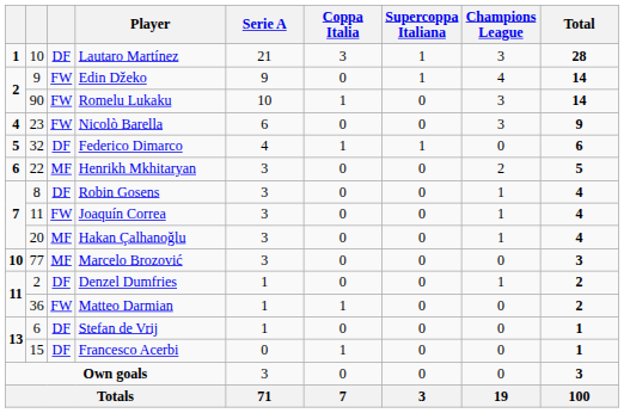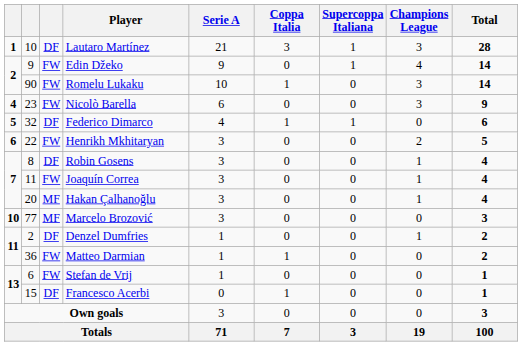 <table class="wikitable" style="text-align:center">
 <tr>
 <th width=15></th>
 <th width=15></th>
 <th width=15></th>
 <th width=160>Player</th>
 <th width=80><a href='#'>Serie A</a></th>
 <th width=80><a href='#'>Coppa Italia</a></th>
 <th width=80><a href='#'>Supercoppa Italiana</a></th>
 <th width=80><a href='#'>Champions League</a></th>
 <th width=80>Total</th>
 </tr>
 <tr>
 <td><strong>1</strong></td>
 <td>10</td>
 <td><a href='#'>DF</a></td>
 <td align=left> <a href='#'>Lautaro Martínez</a></td>
 <td>21</td>
 <td>3</td>
 <td>1</td>
 <td>3</td>
 <td><strong>28</strong></td>
 </tr>
 <tr>
 <td rowspan="2"><strong>2</strong></td>
 <td>9</td>
 <td><a href='#'>FW</a></td>
 <td align=left> <a href='#'>Edin Džeko</a></td>
 <td>9</td>
 <td>0</td>
 <td>1</td>
 <td>4</td>
 <td><strong>14</strong></td>
 </tr>
 <tr>
 <td>90</td>
 <td><a href='#'>FW</a></td>
 <td align=left> <a href='#'>Romelu Lukaku</a></td>
 <td>10</td>
 <td>1</td>
 <td>0</td>
 <td>3</td>
 <td><strong>14</strong></td>
 </tr>
 <tr>
 <td><strong>4</strong></td>
 <td>23</td>
 <td><a href='#'>FW</a></td>
 <td align=left> <a href='#'>Nicolò Barella</a></td>
 <td>6</td>
 <td>0</td>
 <td>0</td>
 <td>3</td>
 <td><strong>9</strong></td>
 </tr>
 <tr>
 <td><strong>5</strong></td>
 <td>32</td>
 <td><a href='#'>DF</a></td>
 <td align=left> <a href='#'>Federico Dimarco</a></td>
 <td>4</td>
 <td>1</td>
 <td>1</td>
 <td>0</td>
 <td><strong>6</strong></td>
 </tr>
 <tr>
 <td><strong>6</strong></td>
 <td>22</td>
-<td><a href='#'>MF</a></td>
+<td><a href='#'>FW</a></td>
 <td align=left> <a href='#'>Henrikh Mkhitaryan</a></td>
 <td>3</td>
 <td>0</td>
 <td>0</td>
 <td>2</td>
 <td><strong>5</strong></td>
 </tr>
 <tr>
 <td rowspan="3"><strong>7</strong></td>
 <td>8</td>
 <td><a href='#'>DF</a></td>
 <td align=left> <a href='#'>Robin Gosens</a></td>
 <td>3</td>
 <td>0</td>
 <td>0</td>
 <td>1</td>
 <td><strong>4</strong></td>
 </tr>
 <tr>
 <td>11</td>
 <td><a href='#'>FW</a></td>
 <td align=left> <a href='#'>Joaquín Correa</a></td>
 <td>3</td>
 <td>0</td>
 <td>0</td>
 <td>1</td>
 <td><strong>4</strong></td>
 </tr>
 <tr>
 <td>20</td>
 <td><a href='#'>MF</a></td>
 <td align=left> <a href='#'>Hakan Çalhanoğlu</a></td>
 <td>3</td>
 <td>0</td>
 <td>0</td>
 <td>1</td>
 <td><strong>4</strong></td>
 </tr>
 <tr>
 <td><strong>10</strong></td>
 <td>77</td>
 <td><a href='#'>MF</a></td>
 <td align=left> <a href='#'>Marcelo Brozović</a></td>
 <td>3</td>
 <td>0</td>
 <td>0</td>
 <td>0</td>
 <td><strong>3</strong></td>
 </tr>
 <tr>
 <td rowspan="2"><strong>11</strong></td>
 <td>2</td>
 <td><a href='#'>DF</a></td>
 <td align=left> <a href='#'>Denzel Dumfries</a></td>
 <td>1</td>
 <td>0</td>
 <td>0</td>
 <td>1</td>
 <td><strong>2</strong></td>
 </tr>
 <tr>
 <td>36</td>
 <td><a href='#'>FW</a></td>
 <td align=left> <a href='#'>Matteo Darmian</a></td>
 <td>1</td>
 <td>1</td>
 <td>0</td>
 <td>0</td>
 <td><strong>2</strong></td>
 </tr>
 <tr>
 <td rowspan="2"><strong>13</strong></td>
 <td>6</td>
-<td><a href='#'>DF</a></td>
+<td><a href='#'>FW</a></td>
 <td align=left> <a href='#'>Stefan de Vrij</a></td>
 <td>1</td>
 <td>0</td>
 <td>0</td>
 <td>0</td>
 <td><strong>1</strong></td>
 </tr>
 <tr>
 <td>15</td>
 <td><a href='#'>DF</a></td>
 <td align=left> <a href='#'>Francesco Acerbi</a></td>
 <td>0</td>
 <td>1</td>
 <td>0</td>
 <td>0</td>
 <td><strong>1</strong></td>
 </tr>
 <tr>
 <td colspan=4><strong>Own goals</strong></td>
 <td>3</td>
 <td>0</td>
 <td>0</td>
 <td>0</td>
 <td><strong>3</strong></td>
 </tr>
 <tr>
 <th colspan=4>Totals</th>
 <th>71</th>
 <th>7</th>
 <th>3</th>
 <th>19</th>
 <th>100</th>
 </tr>
 </table>
